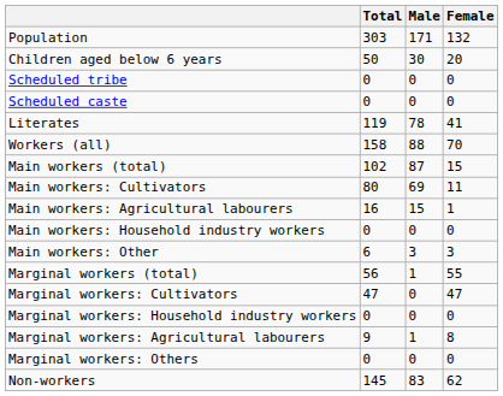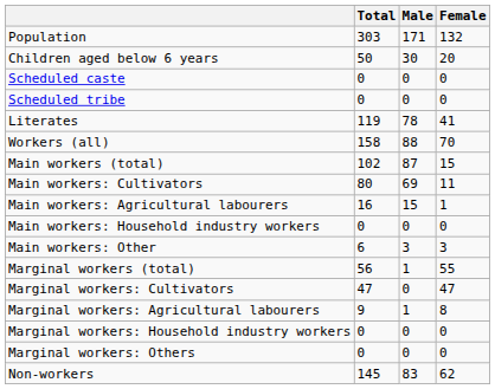 <table class="wikitable sortable">
 <tr>
 <th></th>
 <th>Total</th>
 <th>Male</th>
 <th>Female</th>
 </tr>
 <tr>
 <td>Population</td>
 <td>303</td>
 <td>171</td>
 <td>132</td>
 </tr>
 <tr>
 <td>Children aged below 6 years</td>
 <td>50</td>
 <td>30</td>
 <td>20</td>
 </tr>
 <tr>
-<td><a href='#'>Scheduled tribe</a></td>
+<td><a href='#'>Scheduled caste</a></td>
 <td>0</td>
 <td>0</td>
 <td>0</td>
 </tr>
 <tr>
-<td><a href='#'>Scheduled caste</a></td>
+<td><a href='#'>Scheduled tribe</a></td>
 <td>0</td>
 <td>0</td>
 <td>0</td>
 </tr>
 <tr>
 <td>Literates</td>
 <td>119</td>
 <td>78</td>
 <td>41</td>
 </tr>
 <tr>
 <td>Workers (all)</td>
 <td>158</td>
 <td>88</td>
 <td>70</td>
 </tr>
 <tr>
 <td>Main workers (total)</td>
 <td>102</td>
 <td>87</td>
 <td>15</td>
 </tr>
 <tr>
 <td>Main workers: Cultivators</td>
 <td>80</td>
 <td>69</td>
 <td>11</td>
 </tr>
 <tr>
 <td>Main workers: Agricultural labourers</td>
 <td>16</td>
 <td>15</td>
 <td>1</td>
 </tr>
 <tr>
 <td>Main workers: Household industry workers</td>
 <td>0</td>
 <td>0</td>
 <td>0</td>
 </tr>
 <tr>
 <td>Main workers: Other</td>
 <td>6</td>
 <td>3</td>
 <td>3</td>
 </tr>
 <tr>
 <td>Marginal workers (total)</td>
 <td>56</td>
 <td>1</td>
 <td>55</td>
 </tr>
 <tr>
 <td>Marginal workers: Cultivators</td>
 <td>47</td>
 <td>0</td>
 <td>47</td>
 </tr>
 <tr>
+<td>Marginal workers: Agricultural labourers</td>
+<td>9</td>
+<td>1</td>
+<td>8</td>
+</tr>
+<tr>
 <td>Marginal workers: Household industry workers</td>
 <td>0</td>
 <td>0</td>
 <td>0</td>
-</tr>
-<tr>
-<td>Marginal workers: Agricultural labourers</td>
-<td>9</td>
-<td>1</td>
-<td>8</td>
 </tr>
 <tr>
 <td>Marginal workers: Others</td>
 <td>0</td>
 <td>0</td>
 <td>0</td>
 </tr>
 <tr>
 <td>Non-workers</td>
 <td>145</td>
 <td>83</td>
 <td>62</td>
 </tr>
 </table>
